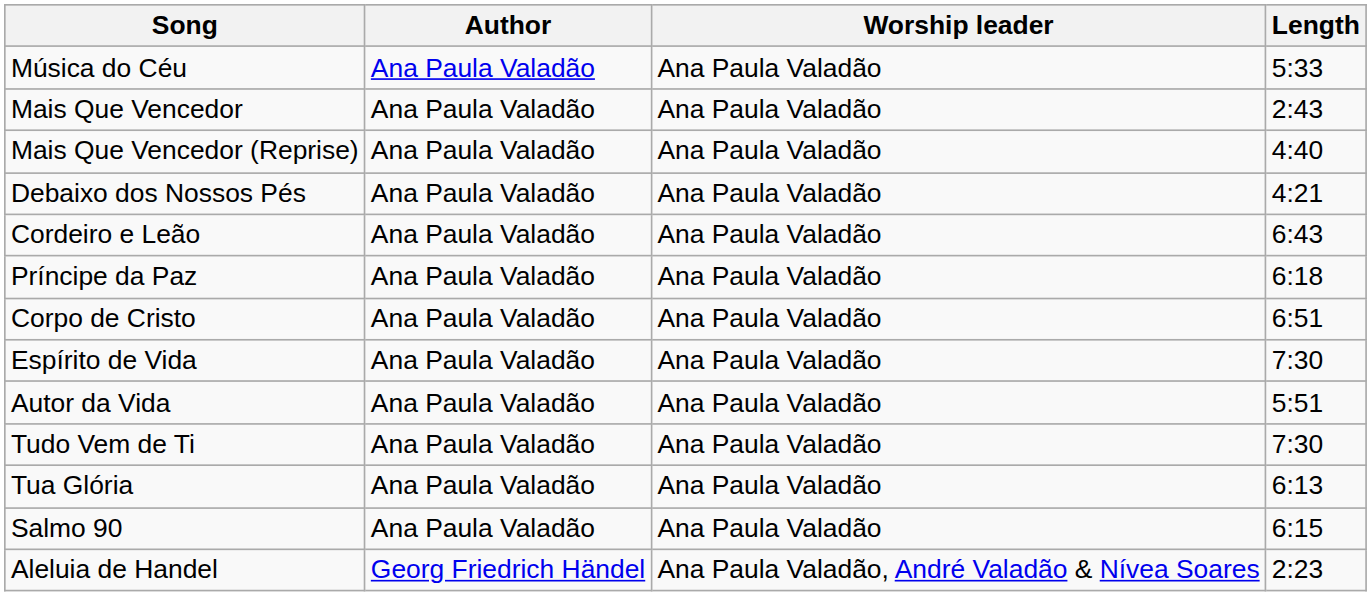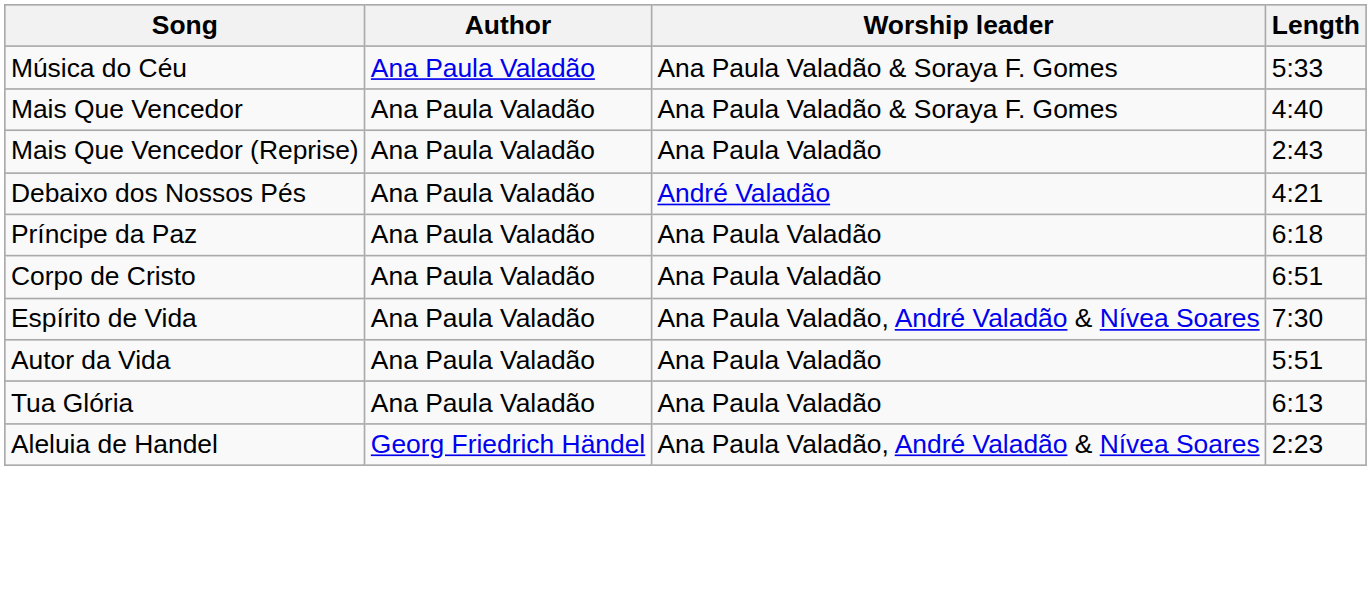 <table class="wikitable">
 <tr>
 <th>Song</th>
 <th>Author</th>
 <th>Worship leader</th>
 <th>Length</th>
 </tr>
 <tr>
 <td>Música do Céu</td>
 <td><a href='#'>Ana Paula Valadão</a></td>
-<td>Ana Paula Valadão</td>
+<td>Ana Paula Valadão & Soraya F. Gomes</td>
 <td>5:33</td>
 </tr>
 <tr>
 <td>Mais Que Vencedor</td>
 <td>Ana Paula Valadão</td>
-<td>Ana Paula Valadão</td>
-<td>2:43</td>
+<td>Ana Paula Valadão & Soraya F. Gomes</td>
+<td>4:40</td>
 </tr>
 <tr>
 <td>Mais Que Vencedor (Reprise)</td>
 <td>Ana Paula Valadão</td>
 <td>Ana Paula Valadão</td>
-<td>4:40</td>
+<td>2:43</td>
 </tr>
 <tr>
 <td>Debaixo dos Nossos Pés</td>
 <td>Ana Paula Valadão</td>
-<td>Ana Paula Valadão</td>
+<td><a href='#'>André Valadão</a></td>
 <td>4:21</td>
-</tr>
-<tr>
-<td>Cordeiro e Leão</td>
-<td>Ana Paula Valadão</td>
-<td>Ana Paula Valadão</td>
-<td>6:43</td>
 </tr>
 <tr>
 <td>Príncipe da Paz</td>
 <td>Ana Paula Valadão</td>
 <td>Ana Paula Valadão</td>
 <td>6:18</td>
 </tr>
 <tr>
 <td>Corpo de Cristo</td>
 <td>Ana Paula Valadão</td>
 <td>Ana Paula Valadão</td>
 <td>6:51</td>
 </tr>
 <tr>
 <td>Espírito de Vida</td>
 <td>Ana Paula Valadão</td>
-<td>Ana Paula Valadão</td>
+<td>Ana Paula Valadão, <a href='#'>André Valadão</a> & <a href='#'>Nívea Soares</a></td>
 <td>7:30</td>
 </tr>
 <tr>
 <td>Autor da Vida</td>
 <td>Ana Paula Valadão</td>
 <td>Ana Paula Valadão</td>
 <td>5:51</td>
 </tr>
 <tr>
-<td>Tudo Vem de Ti</td>
-<td>Ana Paula Valadão</td>
-<td>Ana Paula Valadão</td>
-<td>7:30</td>
-</tr>
-<tr>
 <td>Tua Glória</td>
 <td>Ana Paula Valadão</td>
 <td>Ana Paula Valadão</td>
 <td>6:13</td>
-</tr>
-<tr>
-<td>Salmo 90</td>
-<td>Ana Paula Valadão</td>
-<td>Ana Paula Valadão</td>
-<td>6:15</td>
 </tr>
 <tr>
 <td>Aleluia de Handel</td>
 <td><a href='#'>Georg Friedrich Händel</a></td>
 <td>Ana Paula Valadão, <a href='#'>André Valadão</a> & <a href='#'>Nívea Soares</a></td>
 <td>2:23</td>
 </tr>
 </table>
